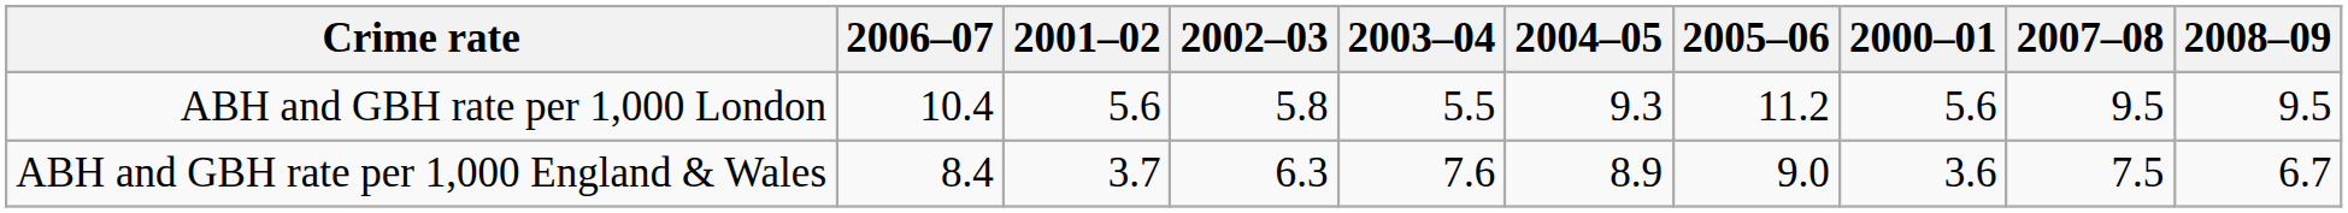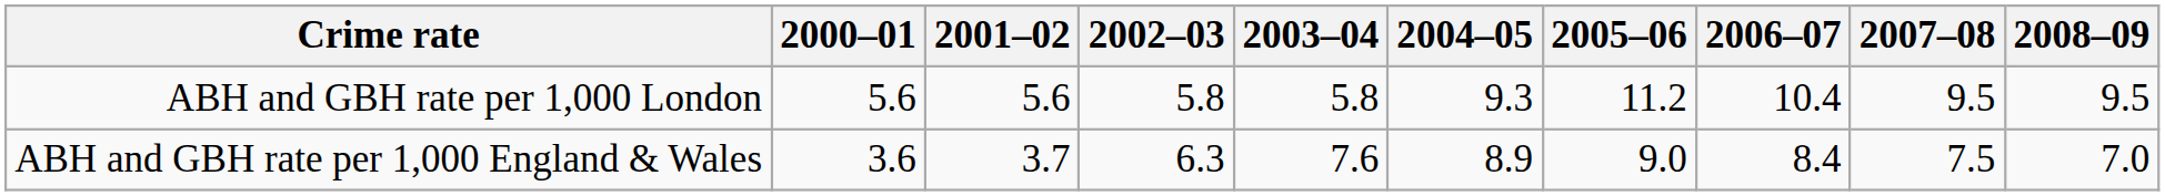 <table class="wikitable" style="text-align:right; margin-right:60px">
 <tr>
 <th>Crime rate</th>
-<th>2006–07</th>
+<th>2000–01</th>
 <th>2001–02</th>
 <th>2002–03</th>
 <th>2003–04</th>
 <th>2004–05</th>
 <th>2005–06</th>
-<th>2000–01</th>
+<th>2006–07</th>
 <th>2007–08</th>
 <th>2008–09</th>
 </tr>
 <tr>
 <td>ABH and GBH rate per 1,000 London</td>
-<td>10.4</td>
+<td>5.6</td>
 <td>5.6</td>
 <td>5.8</td>
-<td>5.5</td>
+<td>5.8</td>
 <td>9.3</td>
 <td>11.2</td>
-<td>5.6</td>
+<td>10.4</td>
 <td>9.5</td>
 <td>9.5</td>
 </tr>
 <tr>
 <td>ABH and GBH rate per 1,000 England & Wales</td>
-<td>8.4</td>
+<td>3.6</td>
 <td>3.7</td>
 <td>6.3</td>
 <td>7.6</td>
 <td>8.9</td>
 <td>9.0</td>
-<td>3.6</td>
+<td>8.4</td>
 <td>7.5</td>
-<td>6.7</td>
+<td>7.0</td>
 </tr>
 </table>
